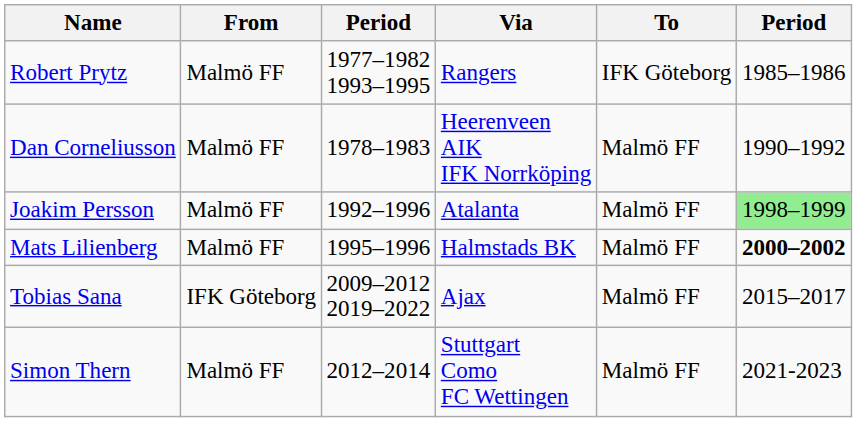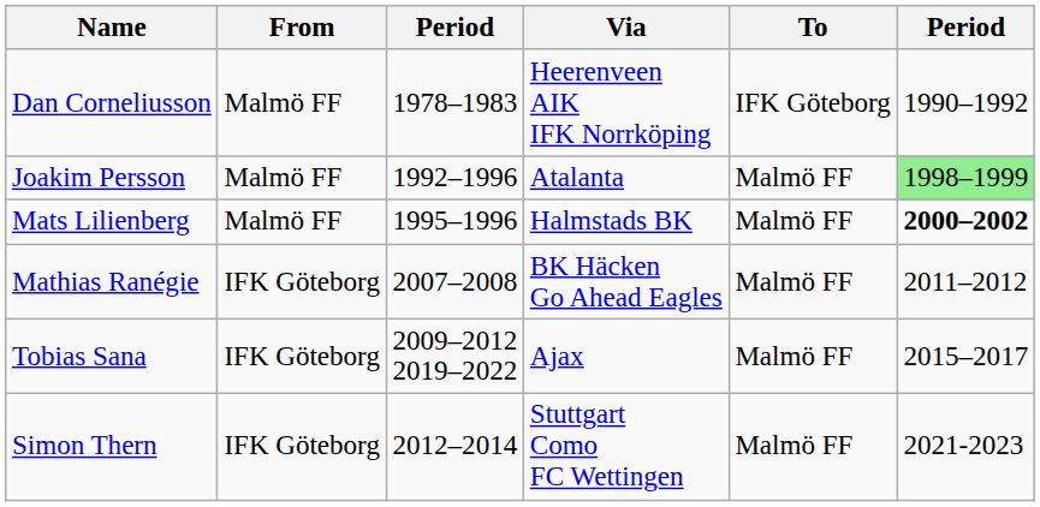 <table class="wikitable">
 <tr>
 <th>Name</th>
 <th>From</th>
 <th>Period</th>
 <th>Via</th>
 <th>To</th>
 <th>Period</th>
 </tr>
 <tr>
-<td><a href='#'>Robert Prytz</a></td>
-<td>Malmö FF</td>
-<td>1977–1982<br>1993–1995</td>
-<td><a href='#'>Rangers</a></td>
-<td>IFK Göteborg</td>
-<td>1985–1986</td>
-</tr>
-<tr>
 <td><a href='#'>Dan Corneliusson</a></td>
 <td>Malmö FF</td>
 <td>1978–1983</td>
 <td><a href='#'>Heerenveen</a><br><a href='#'>AIK</a><br><a href='#'>IFK Norrköping</a></td>
-<td>Malmö FF</td>
+<td>IFK Göteborg</td>
 <td>1990–1992</td>
 </tr>
 <tr>
 <td><a href='#'>Joakim Persson</a></td>
 <td>Malmö FF</td>
 <td>1992–1996</td>
 <td><a href='#'>Atalanta</a></td>
 <td>Malmö FF</td>
 <td style="background: lightgreen;">1998–1999</td>
 </tr>
 <tr>
 <td><a href='#'>Mats Lilienberg</a></td>
 <td>Malmö FF</td>
 <td>1995–1996</td>
 <td><a href='#'>Halmstads BK</a></td>
 <td>Malmö FF</td>
 <td><strong>2000–2002</strong></td>
 </tr>
 <tr>
+<td><a href='#'>Mathias Ranégie</a></td>
+<td>IFK Göteborg</td>
+<td>2007–2008</td>
+<td><a href='#'>BK Häcken</a><br><a href='#'>Go Ahead Eagles</a></td>
+<td>Malmö FF</td>
+<td>2011–2012</td>
+</tr>
+<tr>
 <td><a href='#'>Tobias Sana</a></td>
 <td>IFK Göteborg</td>
 <td>2009–2012<br>2019–2022</td>
 <td><a href='#'>Ajax</a></td>
 <td>Malmö FF</td>
 <td>2015–2017</td>
 </tr>
 <tr>
 <td><a href='#'>Simon Thern</a></td>
-<td>Malmö FF</td>
+<td>IFK Göteborg</td>
 <td>2012–2014</td>
 <td><a href='#'>Stuttgart</a><br><a href='#'>Como</a><br><a href='#'>FC Wettingen</a></td>
 <td>Malmö FF</td>
 <td>2021-2023</td>
 </tr>
 </table>
